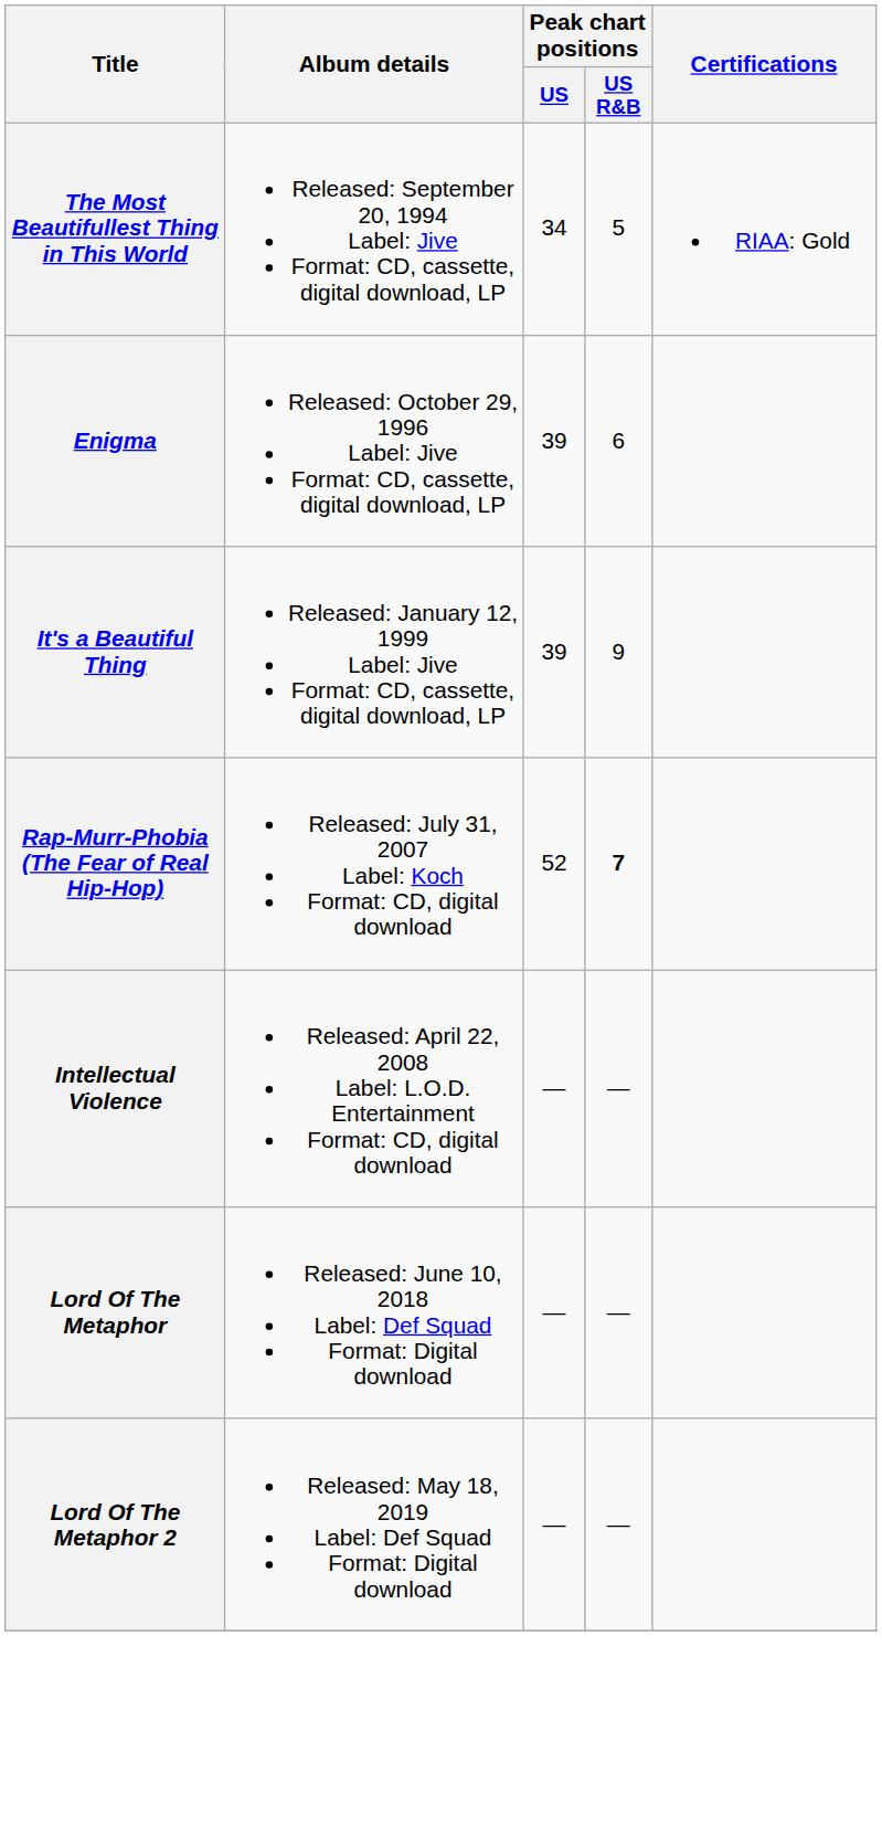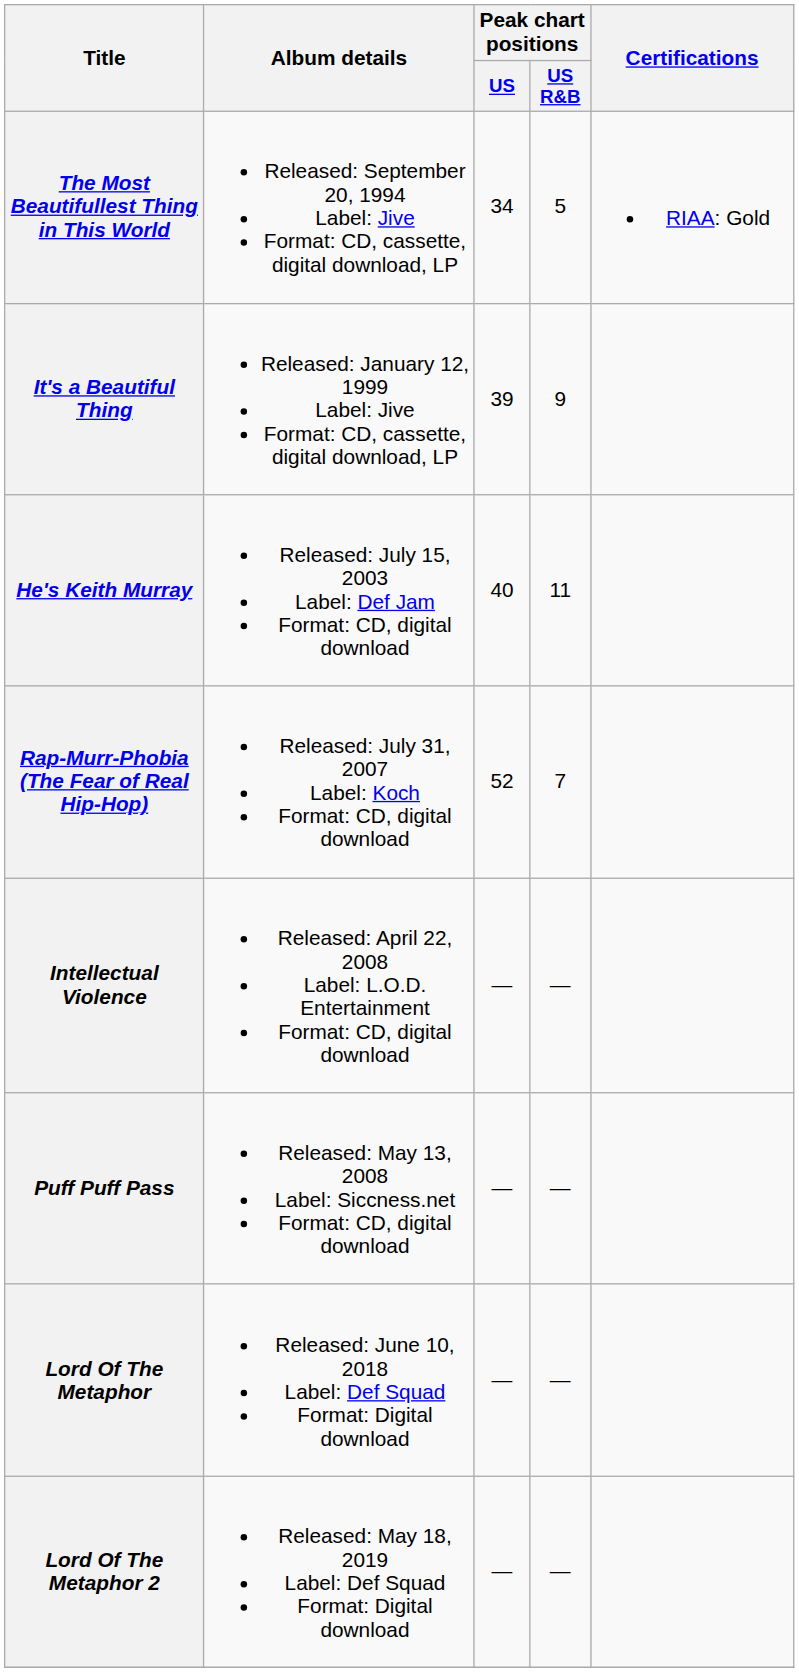 <table class="wikitable plainrowheaders" style="text-align:center;">
 <tr>
 <th scope="col" rowspan="2" style="width:12em;">Title</th>
 <th scope="col" rowspan="2" style="width:16em;">Album details</th>
 <th scope="col" colspan="2">Peak chart positions</th>
 <th scope="col" rowspan="2" style="width:12em;"><a href='#'>Certifications</a></th>
 </tr>
 <tr>
 <th scope="col" style="width:3em;font-size:90%;"><a href='#'>US</a></th>
 <th scope="col" style="width:3em;font-size:90%;"><a href='#'>US R&B</a></th>
 </tr>
 <tr>
 <th scope="row"><em><a href='#'>The Most Beautifullest Thing in This World</a></em></th>
 <td><br><ul><li>Released: September 20, 1994</li><li>Label: <a href='#'>Jive</a></li><li>Format: CD, cassette, digital download, LP</li></ul></td>
 <td>34</td>
 <td>5</td>
 <td><br><ul><li><a href='#'>RIAA</a>: Gold</li></ul></td>
 </tr>
 <tr>
-<th scope="row"><em><a href='#'>Enigma</a></em></th>
-<td><br><ul><li>Released: October 29, 1996</li><li>Label: Jive</li><li>Format: CD, cassette, digital download, LP</li></ul></td>
-<td>39</td>
-<td>6</td>
-<td></td>
-</tr>
-<tr>
 <th scope="row"><em><a href='#'>It's a Beautiful Thing</a></em></th>
 <td><br><ul><li>Released: January 12, 1999</li><li>Label: Jive</li><li>Format: CD, cassette, digital download, LP</li></ul></td>
 <td>39</td>
 <td>9</td>
 <td></td>
 </tr>
 <tr>
+<th scope="row"><em><a href='#'>He's Keith Murray</a></em></th>
+<td><br><ul><li>Released: July 15, 2003</li><li>Label: <a href='#'>Def Jam</a></li><li>Format: CD, digital download</li></ul></td>
+<td>40</td>
+<td>11</td>
+<td></td>
+</tr>
+<tr>
 <th scope="row"><em><a href='#'>Rap-Murr-Phobia (The Fear of Real Hip-Hop)</a></em></th>
 <td><br><ul><li>Released: July 31, 2007</li><li>Label: <a href='#'>Koch</a></li><li>Format: CD, digital download</li></ul></td>
 <td>52</td>
-<td><strong>7</strong></td>
+<td>7</td>
 <td></td>
 </tr>
 <tr>
 <th scope="row"><em>Intellectual Violence</em></th>
 <td><br><ul><li>Released: April 22, 2008</li><li>Label: L.O.D. Entertainment</li><li>Format: CD, digital download</li></ul></td>
+<td>—</td>
+<td>—</td>
+<td></td>
+</tr>
+<tr>
+<th scope="row"><em>Puff Puff Pass</em></th>
+<td><br><ul><li>Released: May 13, 2008</li><li>Label: Siccness.net</li><li>Format: CD, digital download</li></ul></td>
 <td>—</td>
 <td>—</td>
 <td></td>
 </tr>
 <tr>
 <th scope="row"><em>Lord Of The Metaphor</em></th>
 <td><br><ul><li>Released: June 10, 2018</li><li>Label: <a href='#'>Def Squad</a></li><li>Format: Digital download</li></ul></td>
 <td>—</td>
 <td>—</td>
 <td></td>
 </tr>
 <tr>
 <th scope="row"><em>Lord Of The Metaphor 2</em></th>
 <td><br><ul><li>Released: May 18, 2019</li><li>Label: Def Squad</li><li>Format: Digital download</li></ul></td>
 <td>—</td>
 <td>—</td>
 <td></td>
 </tr>
 <tr>
 </tr>
 </table>
